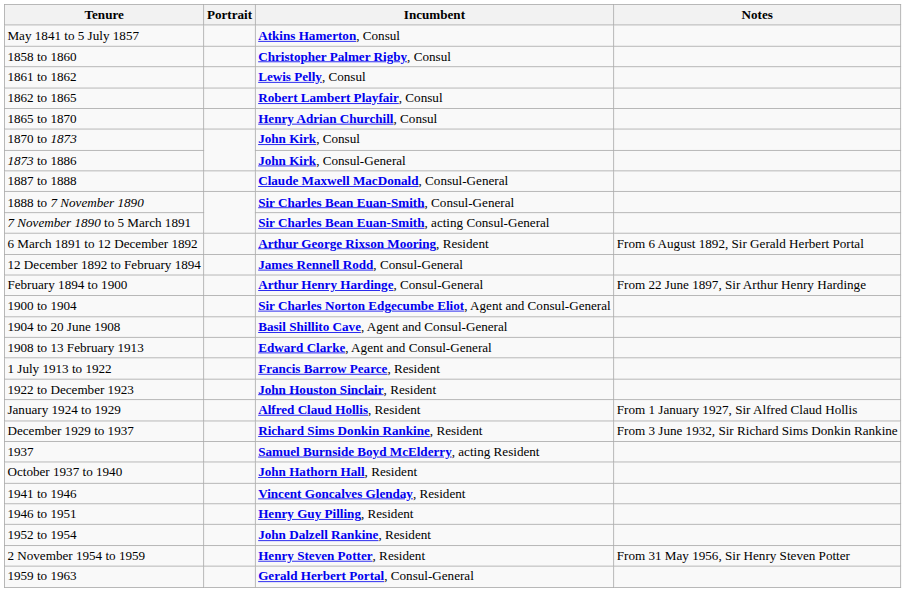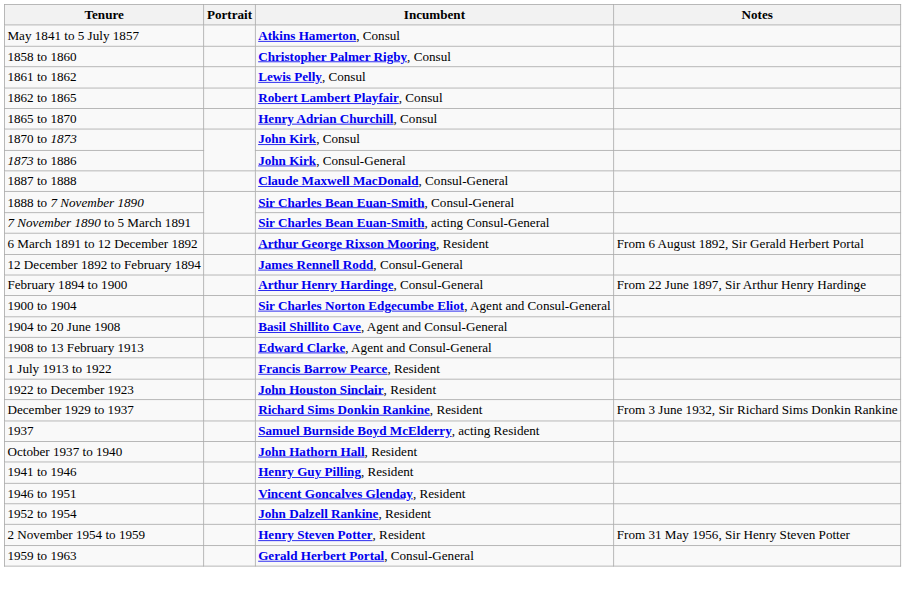 <table class="wikitable">
 <tr>
 <th>Tenure</th>
 <th>Portrait</th>
 <th>Incumbent</th>
 <th>Notes</th>
 </tr>
 <tr>
 <td>May 1841 to 5 July 1857</td>
 <td></td>
 <td><strong><a href='#'>Atkins Hamerton</a></strong>, Consul</td>
 <td></td>
 </tr>
 <tr>
 <td>1858 to 1860</td>
 <td></td>
 <td><strong><a href='#'>Christopher Palmer Rigby</a></strong>, Consul</td>
 <td></td>
 </tr>
 <tr>
 <td>1861 to 1862</td>
 <td></td>
 <td><strong><a href='#'>Lewis Pelly</a></strong>, Consul</td>
 <td></td>
 </tr>
 <tr>
 <td>1862 to 1865</td>
 <td></td>
 <td><strong><a href='#'>Robert Lambert Playfair</a></strong>, Consul</td>
 <td></td>
 </tr>
 <tr>
 <td>1865 to 1870</td>
 <td></td>
 <td><strong><a href='#'>Henry Adrian Churchill</a></strong>, Consul</td>
 <td></td>
 </tr>
 <tr>
 <td>1870 to <em>1873</em></td>
 <td rowspan=2></td>
 <td><strong><a href='#'>John Kirk</a></strong>, Consul</td>
 <td></td>
 </tr>
 <tr>
 <td><em>1873</em> to 1886</td>
 <td><strong><a href='#'>John Kirk</a></strong>, Consul-General</td>
 <td></td>
 </tr>
 <tr>
 <td>1887 to 1888</td>
 <td></td>
 <td><strong><a href='#'>Claude Maxwell MacDonald</a></strong>, Consul-General</td>
 <td></td>
 </tr>
 <tr>
 <td>1888 to <em>7 November 1890</em></td>
 <td rowspan=2></td>
 <td><strong><a href='#'>Sir Charles Bean Euan-Smith</a></strong>, Consul-General</td>
 <td></td>
 </tr>
 <tr>
 <td><em>7 November 1890</em> to 5 March 1891</td>
 <td><strong><a href='#'>Sir Charles Bean Euan-Smith</a></strong>, acting Consul-General</td>
 <td></td>
 </tr>
 <tr>
 <td>6 March 1891 to 12 December 1892</td>
 <td></td>
 <td><strong><a href='#'>Arthur George Rixson Mooring</a></strong>, Resident</td>
 <td>From 6 August 1892, Sir Gerald Herbert Portal</td>
 </tr>
 <tr>
 <td>12 December 1892 to February 1894</td>
 <td></td>
 <td><strong><a href='#'>James Rennell Rodd</a></strong>, Consul-General</td>
 <td></td>
 </tr>
 <tr>
 <td>February 1894 to 1900</td>
 <td></td>
 <td><strong><a href='#'>Arthur Henry Hardinge</a></strong>, Consul-General</td>
 <td>From 22 June 1897, Sir Arthur Henry Hardinge</td>
 </tr>
 <tr>
 <td>1900 to 1904</td>
 <td></td>
 <td><strong><a href='#'>Sir Charles Norton Edgecumbe Eliot</a></strong>, Agent and Consul-General</td>
 <td></td>
 </tr>
 <tr>
 <td>1904 to 20 June 1908</td>
 <td></td>
 <td><strong><a href='#'>Basil Shillito Cave</a></strong>, Agent and Consul-General</td>
 <td></td>
 </tr>
 <tr>
 <td>1908 to 13 February 1913</td>
 <td></td>
 <td><strong><a href='#'>Edward Clarke</a></strong>, Agent and Consul-General</td>
 <td></td>
 </tr>
 <tr>
 <td>1 July 1913 to 1922</td>
 <td></td>
 <td><strong><a href='#'>Francis Barrow Pearce</a></strong>, Resident</td>
 <td></td>
 </tr>
 <tr>
 <td>1922 to December 1923</td>
 <td></td>
 <td><strong><a href='#'>John Houston Sinclair</a></strong>, Resident</td>
 <td></td>
 </tr>
 <tr>
-<td>January 1924 to 1929</td>
-<td></td>
-<td><strong><a href='#'>Alfred Claud Hollis</a></strong>, Resident</td>
-<td>From 1 January 1927, Sir Alfred Claud Hollis</td>
-</tr>
-<tr>
 <td>December 1929 to 1937</td>
 <td></td>
 <td><strong><a href='#'>Richard Sims Donkin Rankine</a></strong>, Resident</td>
 <td>From 3 June 1932, Sir Richard Sims Donkin Rankine</td>
 </tr>
 <tr>
 <td>1937</td>
 <td></td>
 <td><strong><a href='#'>Samuel Burnside Boyd McElderry</a></strong>, acting Resident</td>
 <td></td>
 </tr>
 <tr>
 <td>October 1937 to 1940</td>
 <td></td>
 <td><strong><a href='#'>John Hathorn Hall</a></strong>, Resident</td>
 <td></td>
 </tr>
 <tr>
 <td>1941 to 1946</td>
 <td></td>
-<td><strong><a href='#'>Vincent Goncalves Glenday</a></strong>, Resident</td>
+<td><strong><a href='#'>Henry Guy Pilling</a></strong>, Resident</td>
 <td></td>
 </tr>
 <tr>
 <td>1946 to 1951</td>
 <td></td>
-<td><strong><a href='#'>Henry Guy Pilling</a></strong>, Resident</td>
+<td><strong><a href='#'>Vincent Goncalves Glenday</a></strong>, Resident</td>
 <td></td>
 </tr>
 <tr>
 <td>1952 to 1954</td>
 <td></td>
 <td><strong><a href='#'>John Dalzell Rankine</a></strong>, Resident</td>
 <td></td>
 </tr>
 <tr>
 <td>2 November 1954 to 1959</td>
 <td></td>
 <td><strong><a href='#'>Henry Steven Potter</a></strong>, Resident</td>
 <td>From 31 May 1956, Sir Henry Steven Potter</td>
 </tr>
 <tr>
 <td>1959 to 1963</td>
 <td></td>
 <td><strong><a href='#'>Gerald Herbert Portal</a></strong>, Consul-General</td>
 <td></td>
 </tr>
 </table>
